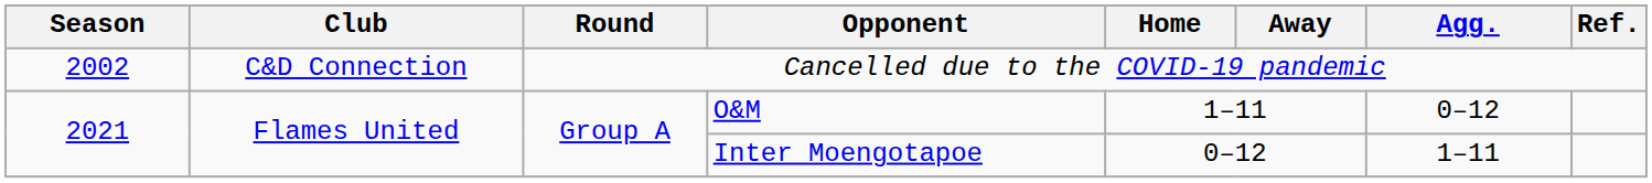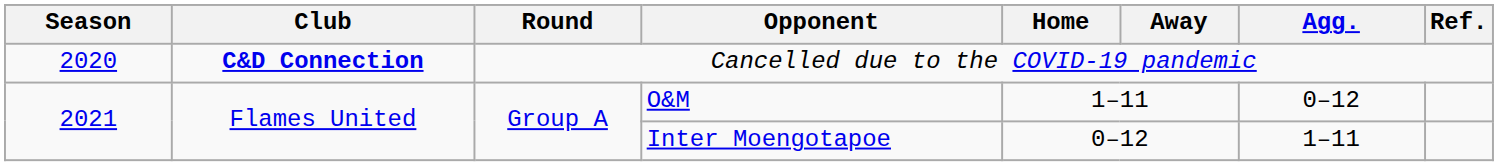 <table class="wikitable" style="font-size:95%; text-align: center;">
 <tr>
 <th width="80">Season</th>
 <th width="150">Club</th>
 <th width="80">Round</th>
 <th width="180">Opponent</th>
 <th width="55">Home</th>
 <th width="55">Away</th>
 <th width="90"><a href='#'>Agg.</a></th>
 <th>Ref.</th>
 </tr>
 <tr>
-<td><a href='#'>2002</a></td>
-<td><a href='#'>C&D Connection</a></td>
+<td><a href='#'>2020</a></td>
+<td><strong><a href='#'>C&D Connection</a></strong></td>
 <td colspan="6" align="center"><em>Cancelled due to the <a href='#'>COVID-19 pandemic</a></em></td>
 </tr>
 <tr>
 <td rowspan="2"><a href='#'>2021</a></td>
 <td rowspan="2"><a href='#'>Flames United</a></td>
 <td rowspan="2"><a href='#'>Group A</a></td>
 <td align="left"> <a href='#'>O&M</a></td>
 <td colspan="2">1–11</td>
 <td>0–12</td>
 <td></td>
 </tr>
 <tr>
 <td align="left"> <a href='#'>Inter Moengotapoe</a></td>
 <td colspan="2">0–12</td>
 <td>1–11</td>
 <td></td>
 </tr>
 </table>
